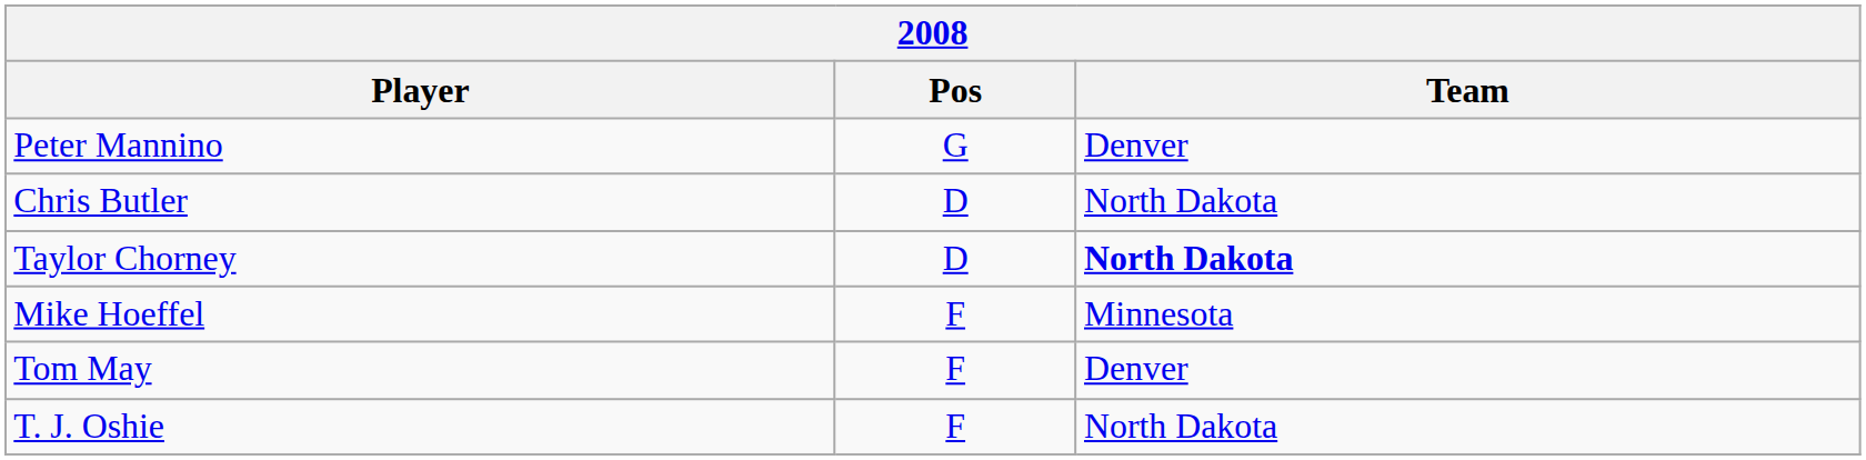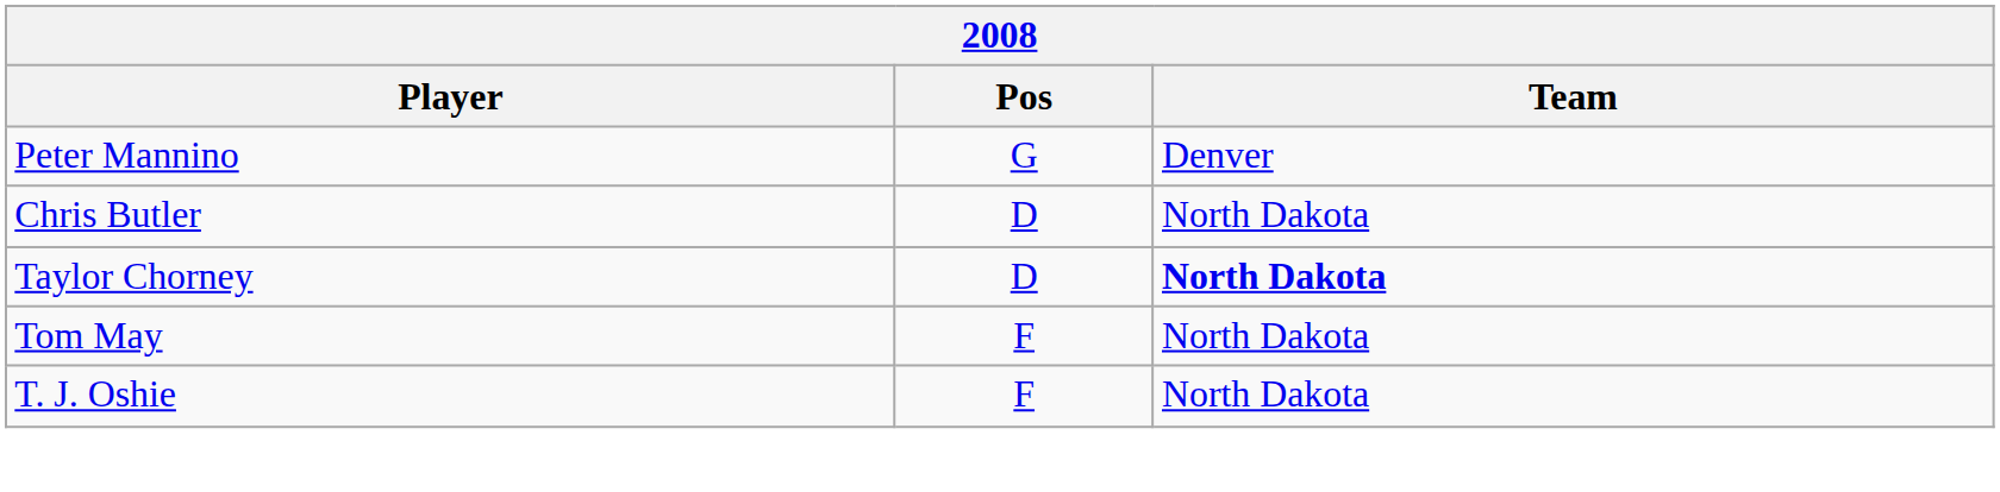 <table class="wikitable" width=95%>
 <tr>
 <th colspan=3><a href='#'>2008</a></th>
 </tr>
 <tr>
 <th>Player</th>
 <th>Pos</th>
 <th>Team</th>
 </tr>
 <tr>
 <td><a href='#'>Peter Mannino</a></td>
 <td align=center><a href='#'>G</a></td>
 <td><a href='#'>Denver</a></td>
 </tr>
 <tr>
 <td><a href='#'>Chris Butler</a></td>
 <td align=center><a href='#'>D</a></td>
 <td><a href='#'>North Dakota</a></td>
 </tr>
 <tr>
 <td><a href='#'>Taylor Chorney</a></td>
 <td align=center><a href='#'>D</a></td>
 <td><strong><a href='#'>North Dakota</a></strong></td>
 </tr>
 <tr>
-<td><a href='#'>Mike Hoeffel</a></td>
-<td align=center><a href='#'>F</a></td>
-<td><a href='#'>Minnesota</a></td>
-</tr>
-<tr>
 <td><a href='#'>Tom May</a></td>
 <td align=center><a href='#'>F</a></td>
-<td><a href='#'>Denver</a></td>
+<td><a href='#'>North Dakota</a></td>
 </tr>
 <tr>
 <td><a href='#'>T. J. Oshie</a></td>
 <td align=center><a href='#'>F</a></td>
 <td><a href='#'>North Dakota</a></td>
 </tr>
 </table>
